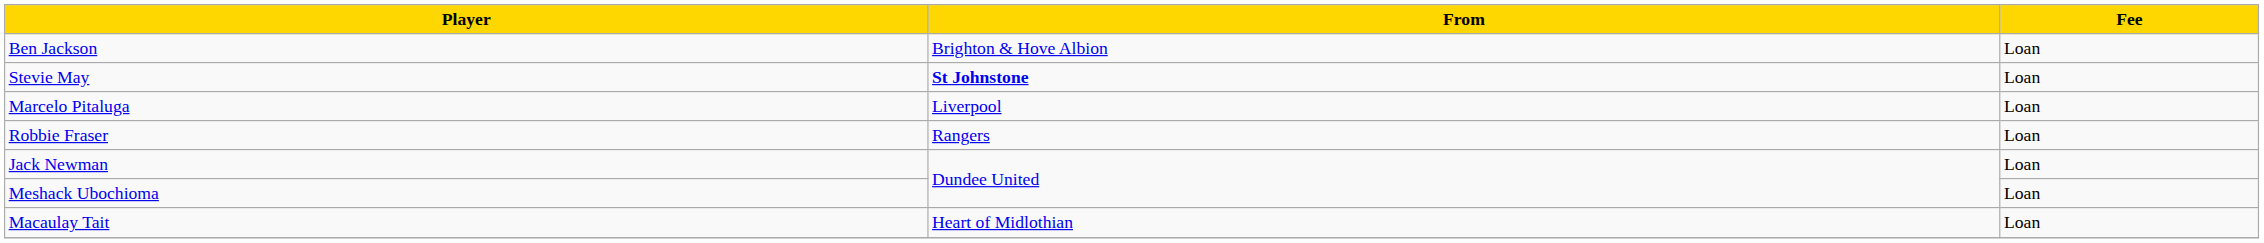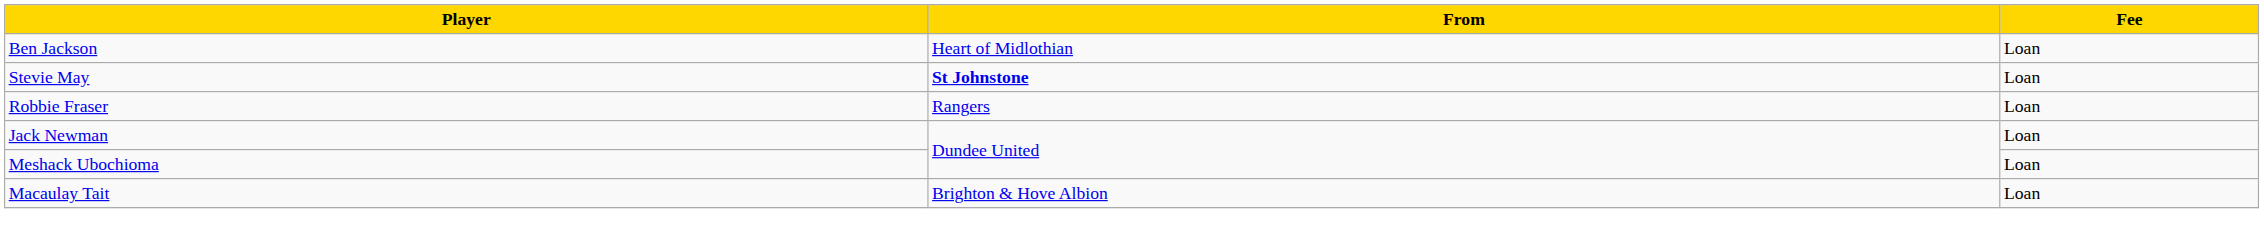 <table class="wikitable" style="text-align:left; font-size:95%;width:98%;">
 <tr>
 <th style="background:gold; color:black;">Player</th>
 <th style="background:gold; color:black;">From</th>
 <th style="background:gold; color:black;">Fee</th>
 </tr>
 <tr>
 <td> <a href='#'>Ben Jackson</a></td>
-<td> <a href='#'>Brighton & Hove Albion</a></td>
+<td> <a href='#'>Heart of Midlothian</a></td>
 <td>Loan</td>
 </tr>
 <tr>
 <td> <a href='#'>Stevie May</a></td>
 <td><strong> <a href='#'>St Johnstone</a></strong></td>
-<td>Loan</td>
-</tr>
-<tr>
-<td> <a href='#'>Marcelo Pitaluga</a></td>
-<td> <a href='#'>Liverpool</a></td>
 <td>Loan</td>
 </tr>
 <tr>
 <td> <a href='#'>Robbie Fraser</a></td>
 <td> <a href='#'>Rangers</a></td>
 <td>Loan</td>
 </tr>
 <tr>
 <td> <a href='#'>Jack Newman</a></td>
 <td rowspan=2> <a href='#'>Dundee United</a></td>
 <td>Loan</td>
 </tr>
 <tr>
 <td> <a href='#'>Meshack Ubochioma</a></td>
 <td>Loan</td>
 </tr>
 <tr>
 <td> <a href='#'>Macaulay Tait</a></td>
-<td> <a href='#'>Heart of Midlothian</a></td>
+<td> <a href='#'>Brighton & Hove Albion</a></td>
 <td>Loan</td>
 </tr>
 <tr>
 </tr>
 </table>
